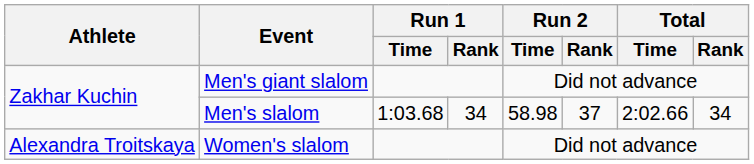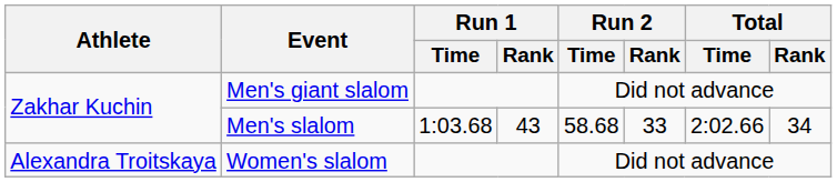 <table class=wikitable style=text-align:center;font-size:90%>
 <tr>
 <th rowspan=2>Athlete</th>
 <th rowspan=2>Event</th>
 <th colspan=2>Run 1</th>
 <th colspan=2>Run 2</th>
 <th colspan=2>Total</th>
 </tr>
 <tr style="font-size:95%">
 <th>Time</th>
 <th>Rank</th>
 <th>Time</th>
 <th>Rank</th>
 <th>Time</th>
 <th>Rank</th>
 </tr>
 <tr>
 <td align=left rowspan=2><a href='#'>Zakhar Kuchin</a></td>
 <td align=left><a href='#'>Men's giant slalom</a></td>
 <td colspan=2></td>
 <td colspan=4>Did not advance</td>
 </tr>
 <tr>
 <td align=left><a href='#'>Men's slalom</a></td>
 <td>1:03.68</td>
-<td>34</td>
-<td>58.98</td>
-<td>37</td>
+<td>43</td>
+<td>58.68</td>
+<td>33</td>
 <td>2:02.66</td>
 <td>34</td>
 </tr>
 <tr>
 <td align=left><a href='#'>Alexandra Troitskaya</a></td>
 <td align=left><a href='#'>Women's slalom</a></td>
 <td colspan=2></td>
 <td colspan=4>Did not advance</td>
 </tr>
 </table>
